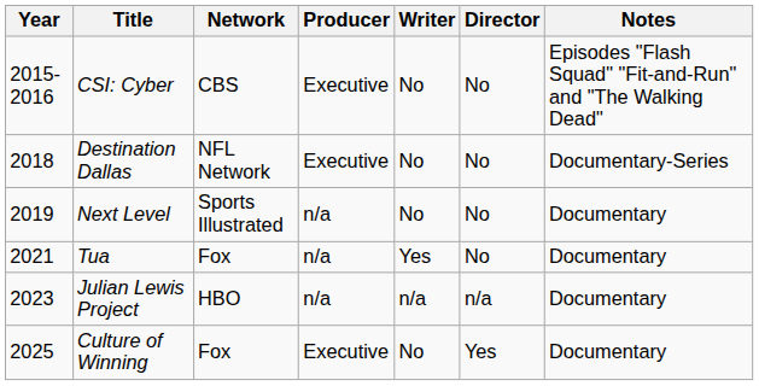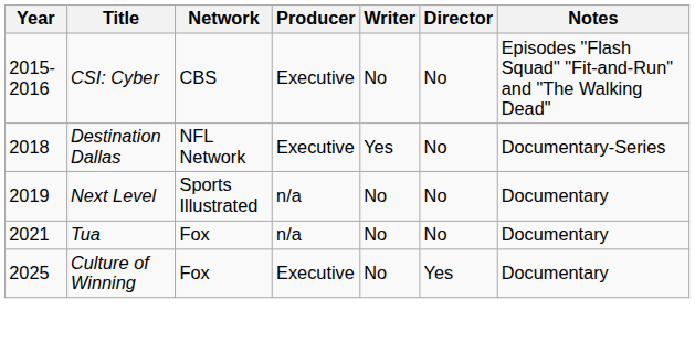 <table class="wikitable">
 <tr>
 <th>Year</th>
 <th>Title</th>
 <th>Network</th>
 <th>Producer</th>
 <th>Writer</th>
 <th>Director</th>
 <th>Notes</th>
 </tr>
 <tr>
 <td>2015-2016</td>
 <td><em>CSI: Cyber</em> </td>
 <td>CBS</td>
 <td>Executive</td>
 <td>No</td>
 <td>No</td>
 <td>Episodes "Flash Squad" "Fit-and-Run" and "The Walking Dead"</td>
 </tr>
 <tr>
 <td>2018</td>
 <td><em>Destination Dallas</em> </td>
 <td>NFL Network</td>
 <td>Executive</td>
-<td>No</td>
+<td>Yes</td>
 <td>No</td>
 <td>Documentary-Series</td>
 </tr>
 <tr>
 <td>2019</td>
 <td><em>Next Level</em> </td>
 <td>Sports Illustrated</td>
 <td>n/a</td>
 <td>No</td>
 <td>No</td>
 <td>Documentary</td>
 </tr>
 <tr>
 <td>2021</td>
 <td><em>Tua</em> </td>
 <td>Fox</td>
 <td>n/a</td>
-<td>Yes</td>
 <td>No</td>
-<td>Documentary</td>
-</tr>
-<tr>
-<td>2023</td>
-<td><em>Julian Lewis Project</em> </td>
-<td>HBO</td>
-<td>n/a</td>
-<td>n/a</td>
-<td>n/a</td>
+<td>No</td>
 <td>Documentary</td>
 </tr>
 <tr>
 <td>2025</td>
 <td><em>Culture of Winning</em> </td>
 <td>Fox</td>
 <td>Executive</td>
 <td>No</td>
 <td>Yes</td>
 <td>Documentary</td>
 </tr>
 </table>
